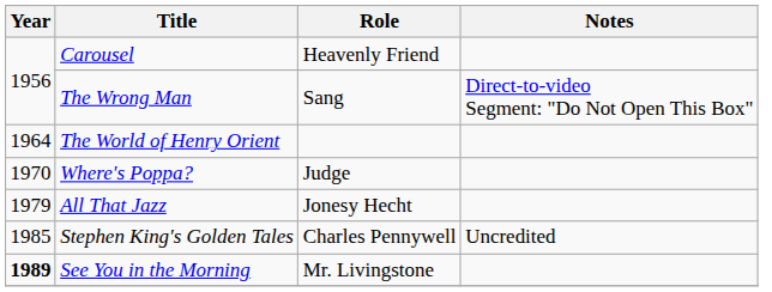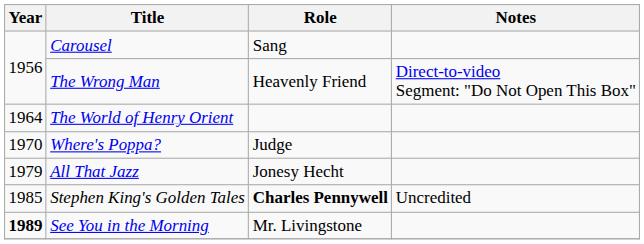 <table class="wikitable sortable">
 <tr>
 <th>Year</th>
 <th>Title</th>
 <th>Role</th>
 <th>Notes</th>
 </tr>
 <tr>
 <td rowspan="2">1956</td>
 <td><em><a href='#'>Carousel</a></em></td>
-<td>Heavenly Friend</td>
+<td>Sang</td>
 <td></td>
 </tr>
 <tr>
 <td><em><a href='#'>The Wrong Man</a></em></td>
-<td>Sang</td>
+<td>Heavenly Friend</td>
 <td><a href='#'>Direct-to-video</a> <br> Segment: "Do Not Open This Box"</td>
 </tr>
 <tr>
 <td>1964</td>
 <td><em><a href='#'>The World of Henry Orient</a></em></td>
 <td></td>
 <td></td>
 </tr>
 <tr>
 <td>1970</td>
 <td><em><a href='#'>Where's Poppa?</a></em></td>
 <td>Judge</td>
 <td></td>
 </tr>
 <tr>
 <td>1979</td>
 <td><em><a href='#'>All That Jazz</a></em></td>
 <td>Jonesy Hecht</td>
 <td></td>
 </tr>
 <tr>
 <td>1985</td>
 <td><em>Stephen King's Golden Tales</em></td>
-<td>Charles Pennywell</td>
+<td><strong>Charles Pennywell</strong></td>
 <td>Uncredited</td>
 </tr>
 <tr>
 <td><strong>1989</strong></td>
 <td><em><a href='#'>See You in the Morning</a></em></td>
 <td>Mr. Livingstone</td>
 <td></td>
 </tr>
 <tr>
 </tr>
 </table>
